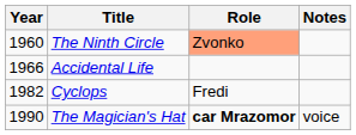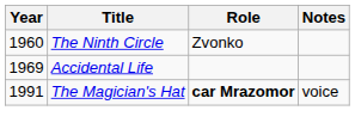 <table class="wikitable sortable">
 <tr>
 <th>Year</th>
 <th>Title</th>
 <th>Role</th>
 <th class="unsortable">Notes</th>
 </tr>
 <tr>
 <td>1960</td>
 <td><em><a href='#'>The Ninth Circle</a></em></td>
-<td style="background: lightsalmon;">Zvonko</td>
+<td>Zvonko</td>
 <td></td>
 </tr>
 <tr>
-<td>1966</td>
+<td>1969</td>
 <td><em><a href='#'>Accidental Life</a></em></td>
 <td></td>
 <td></td>
 </tr>
 <tr>
-<td>1982</td>
-<td><em><a href='#'>Cyclops</a></em></td>
-<td>Fredi</td>
-<td></td>
-</tr>
-<tr>
-<td>1990</td>
+<td>1991</td>
 <td><em><a href='#'>The Magician's Hat</a></em></td>
 <td><strong>car Mrazomor</strong></td>
 <td>voice</td>
 </tr>
 </table>
